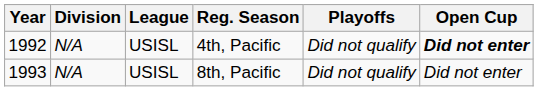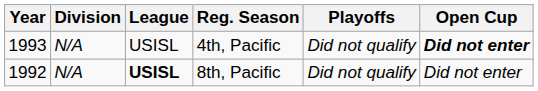 <table class="wikitable">
 <tr>
 <th>Year</th>
 <th>Division</th>
 <th>League</th>
 <th>Reg. Season</th>
 <th>Playoffs</th>
 <th>Open Cup</th>
 </tr>
 <tr>
-<td>1992</td>
+<td>1993</td>
 <td><em>N/A</em></td>
 <td>USISL</td>
 <td>4th, Pacific</td>
 <td><em>Did not qualify</em></td>
 <td><strong><em>Did not enter</em></strong></td>
 </tr>
 <tr>
-<td>1993</td>
+<td>1992</td>
 <td><em>N/A</em></td>
-<td>USISL</td>
+<td><strong>USISL</strong></td>
 <td>8th, Pacific</td>
 <td><em>Did not qualify</em></td>
 <td><em>Did not enter</em></td>
 </tr>
 </table>
